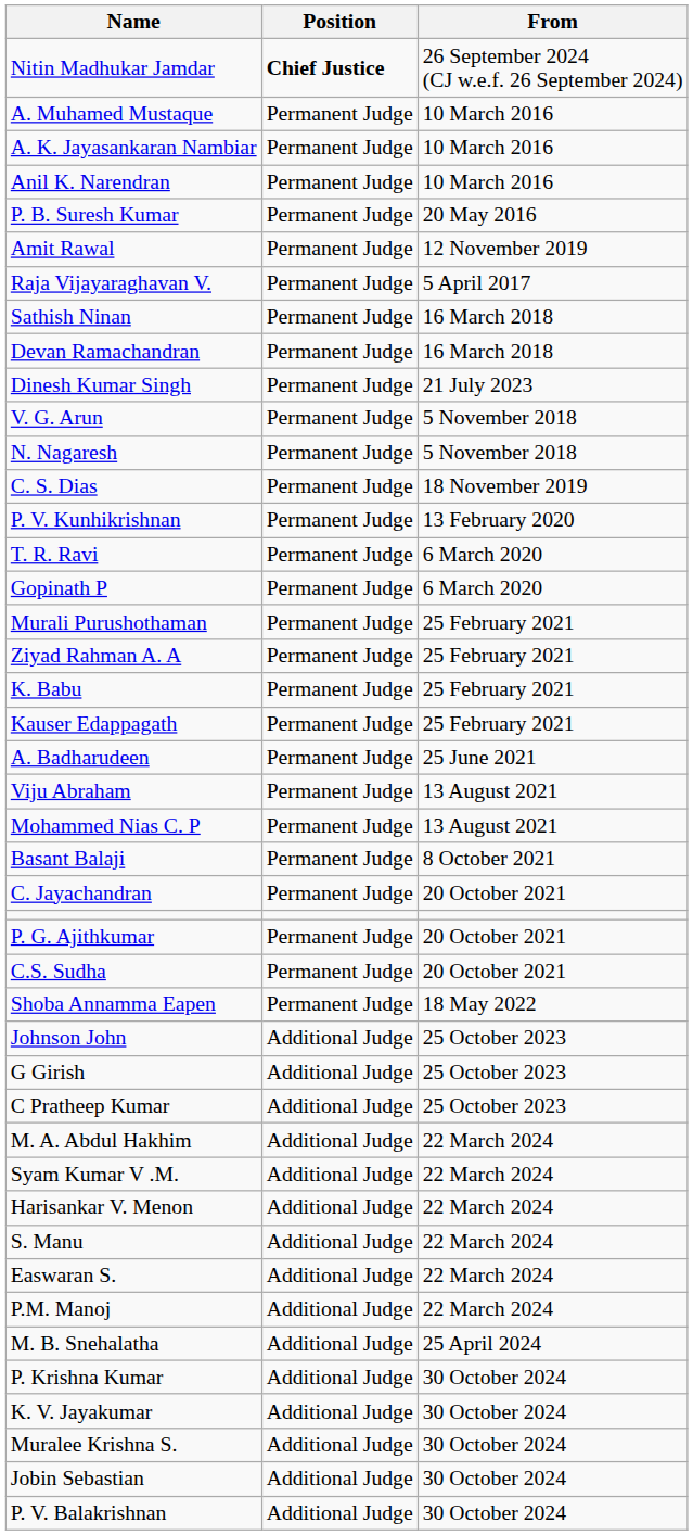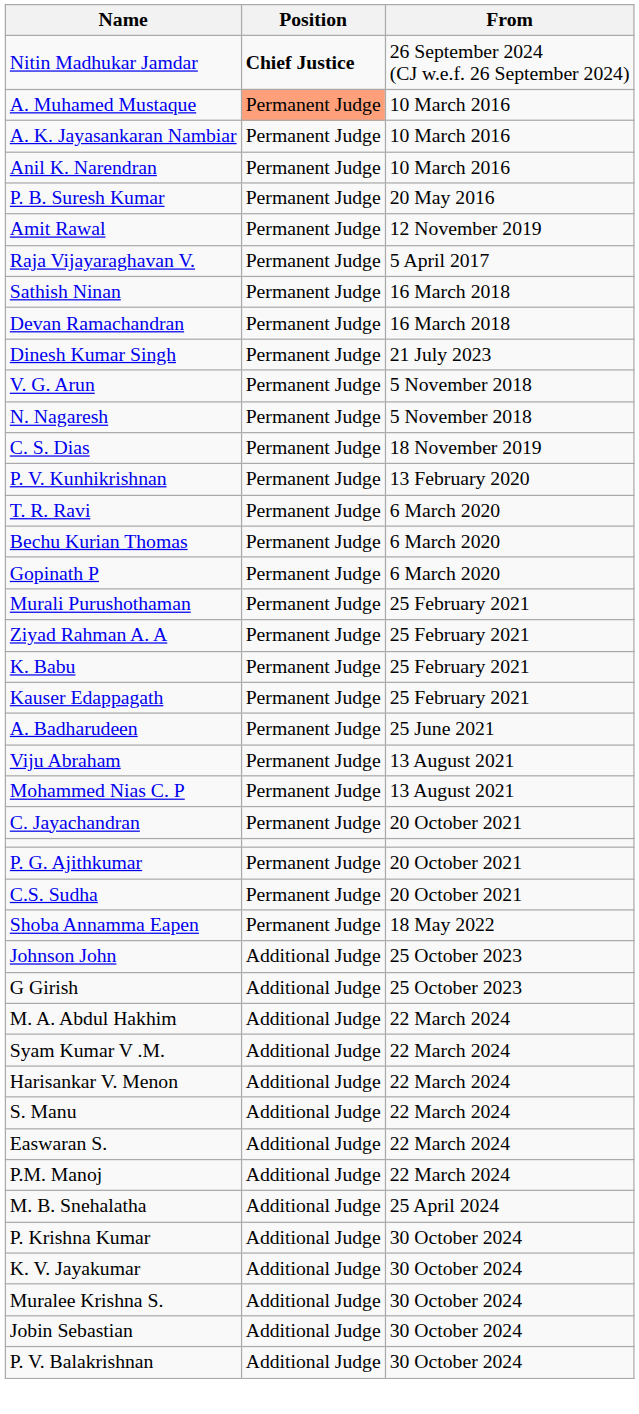 <table class="wikitable sortable" style="margin: 1em auto 1em auto;">
 <tr>
 <th>Name</th>
 <th>Position</th>
 <th>From</th>
 </tr>
 <tr>
 <td><a href='#'>Nitin Madhukar Jamdar</a></td>
 <td><strong>Chief Justice</strong></td>
 <td>26 September 2024<br> (CJ w.e.f. 26 September 2024)</td>
 </tr>
 <tr>
 <td><a href='#'>A. Muhamed Mustaque</a></td>
-<td>Permanent Judge</td>
+<td style="background: lightsalmon;">Permanent Judge</td>
 <td>10 March 2016</td>
 </tr>
 <tr>
 <td><a href='#'>A. K. Jayasankaran Nambiar</a></td>
 <td>Permanent Judge</td>
 <td>10 March 2016</td>
 </tr>
 <tr>
 <td><a href='#'>Anil K. Narendran</a></td>
 <td>Permanent Judge</td>
 <td>10 March 2016</td>
 </tr>
 <tr>
 <td><a href='#'>P. B. Suresh Kumar</a></td>
 <td>Permanent Judge</td>
 <td>20 May 2016</td>
 </tr>
 <tr>
 <td><a href='#'>Amit Rawal</a></td>
 <td>Permanent Judge</td>
 <td>12 November 2019</td>
 </tr>
 <tr>
 <td><a href='#'>Raja Vijayaraghavan V.</a></td>
 <td>Permanent Judge</td>
 <td>5 April 2017</td>
 </tr>
 <tr>
 <td><a href='#'>Sathish Ninan</a></td>
 <td>Permanent Judge</td>
 <td>16 March 2018</td>
 </tr>
 <tr>
 <td><a href='#'>Devan Ramachandran</a></td>
 <td>Permanent Judge</td>
 <td>16 March 2018</td>
 </tr>
 <tr>
 <td><a href='#'>Dinesh Kumar Singh</a></td>
 <td>Permanent Judge</td>
 <td>21 July 2023</td>
 </tr>
 <tr>
 <td><a href='#'>V. G. Arun</a></td>
 <td>Permanent Judge</td>
 <td>5 November 2018</td>
 </tr>
 <tr>
 <td><a href='#'>N. Nagaresh</a></td>
 <td>Permanent Judge</td>
 <td>5 November 2018</td>
 </tr>
 <tr>
 <td><a href='#'>C. S. Dias</a></td>
 <td>Permanent Judge</td>
 <td>18 November 2019</td>
 </tr>
 <tr>
 <td><a href='#'>P. V. Kunhikrishnan</a></td>
 <td>Permanent Judge</td>
 <td>13 February 2020</td>
 </tr>
 <tr>
 <td><a href='#'>T. R. Ravi</a></td>
 <td>Permanent Judge</td>
 <td>6 March 2020</td>
 </tr>
 <tr>
+<td><a href='#'>Bechu Kurian Thomas</a></td>
+<td>Permanent Judge</td>
+<td>6 March 2020</td>
+</tr>
+<tr>
 <td><a href='#'>Gopinath P</a></td>
 <td>Permanent Judge</td>
 <td>6 March 2020</td>
 </tr>
 <tr>
 <td><a href='#'>Murali Purushothaman</a></td>
 <td>Permanent Judge</td>
 <td>25 February 2021</td>
 </tr>
 <tr>
 <td><a href='#'>Ziyad Rahman A. A</a></td>
 <td>Permanent Judge</td>
 <td>25 February 2021</td>
 </tr>
 <tr>
 <td><a href='#'>K. Babu</a></td>
 <td>Permanent Judge</td>
 <td>25 February 2021</td>
 </tr>
 <tr>
 <td><a href='#'>Kauser Edappagath</a></td>
 <td>Permanent Judge</td>
 <td>25 February 2021</td>
 </tr>
 <tr>
 <td><a href='#'>A. Badharudeen</a></td>
 <td>Permanent Judge</td>
 <td>25 June 2021</td>
 </tr>
 <tr>
 <td><a href='#'>Viju Abraham</a></td>
 <td>Permanent Judge</td>
 <td>13 August 2021</td>
 </tr>
 <tr>
 <td><a href='#'>Mohammed Nias C. P</a></td>
 <td>Permanent Judge</td>
 <td>13 August 2021</td>
 </tr>
 <tr>
-<td><a href='#'>Basant Balaji</a></td>
-<td>Permanent Judge</td>
-<td>8 October 2021</td>
-</tr>
-<tr>
 <td><a href='#'>C. Jayachandran</a></td>
 <td>Permanent Judge</td>
 <td>20 October 2021</td>
 </tr>
 <tr>
 <td></td>
 <td></td>
 <td></td>
 </tr>
 <tr>
 <td><a href='#'>P. G. Ajithkumar</a></td>
 <td>Permanent Judge</td>
 <td>20 October 2021</td>
 </tr>
 <tr>
 <td><a href='#'>C.S. Sudha</a></td>
 <td>Permanent Judge</td>
 <td>20 October 2021</td>
 </tr>
 <tr>
 <td><a href='#'>Shoba Annamma Eapen</a></td>
 <td>Permanent Judge</td>
 <td>18 May 2022</td>
 </tr>
 <tr>
 <td><a href='#'>Johnson John</a></td>
 <td>Additional Judge</td>
 <td>25 October 2023</td>
 </tr>
 <tr>
 <td>G Girish</td>
-<td>Additional Judge</td>
-<td>25 October 2023</td>
-</tr>
-<tr>
-<td>C Pratheep Kumar</td>
 <td>Additional Judge</td>
 <td>25 October 2023</td>
 </tr>
 <tr>
 <td>M. A. Abdul Hakhim</td>
 <td>Additional Judge</td>
 <td>22 March 2024</td>
 </tr>
 <tr>
 <td>Syam Kumar V .M.</td>
 <td>Additional Judge</td>
 <td>22 March 2024</td>
 </tr>
 <tr>
 <td>Harisankar V. Menon</td>
 <td>Additional Judge</td>
 <td>22 March 2024</td>
 </tr>
 <tr>
 <td>S. Manu</td>
 <td>Additional Judge</td>
 <td>22 March 2024</td>
 </tr>
 <tr>
 <td>Easwaran S.</td>
 <td>Additional Judge</td>
 <td>22 March 2024</td>
 </tr>
 <tr>
 <td>P.M. Manoj</td>
 <td>Additional Judge</td>
 <td>22 March 2024</td>
 </tr>
 <tr>
 <td>M. B. Snehalatha</td>
 <td>Additional Judge</td>
 <td>25 April 2024</td>
 </tr>
 <tr>
 <td>P. Krishna Kumar</td>
 <td>Additional Judge</td>
 <td>30 October 2024</td>
 </tr>
 <tr>
 <td>K. V. Jayakumar</td>
 <td>Additional Judge</td>
 <td>30 October 2024</td>
 </tr>
 <tr>
 <td>Muralee Krishna S.</td>
 <td>Additional Judge</td>
 <td>30 October 2024</td>
 </tr>
 <tr>
 <td>Jobin Sebastian</td>
 <td>Additional Judge</td>
 <td>30 October 2024</td>
 </tr>
 <tr>
 <td>P. V. Balakrishnan</td>
 <td>Additional Judge</td>
 <td>30 October 2024</td>
 </tr>
 </table>
